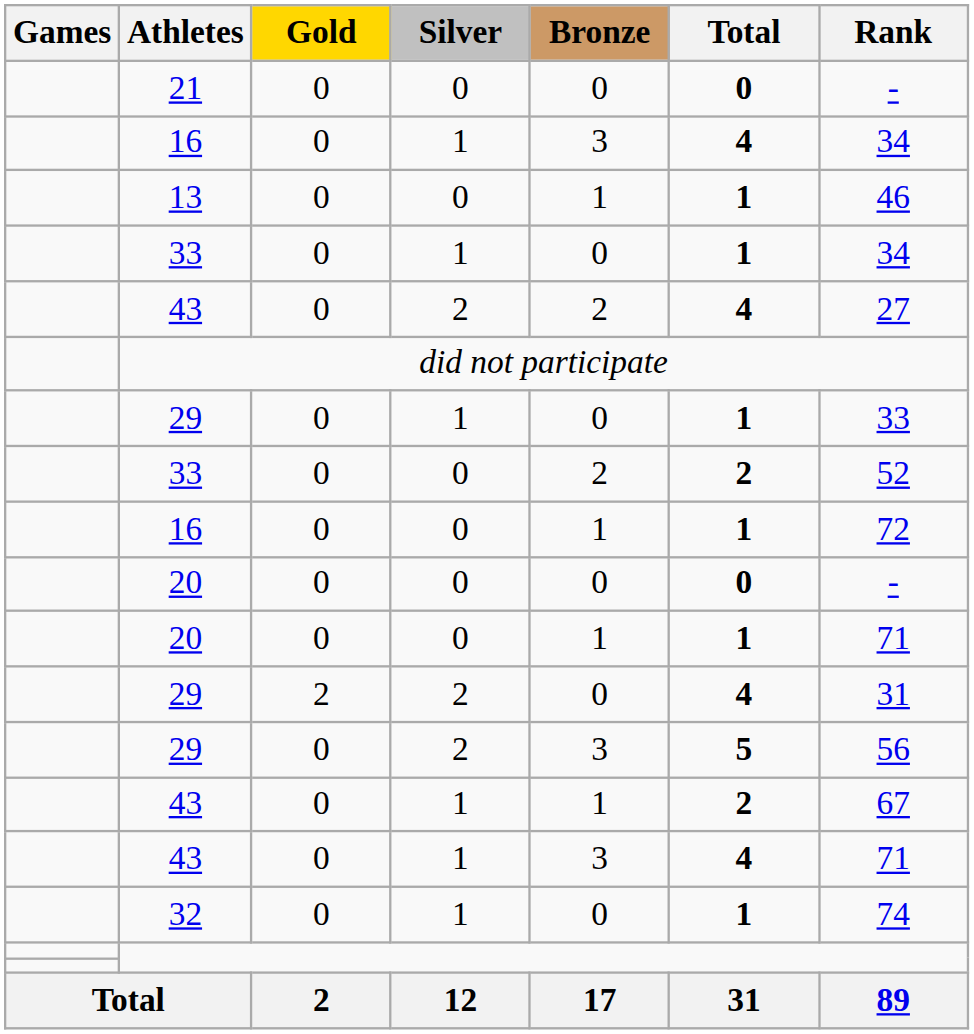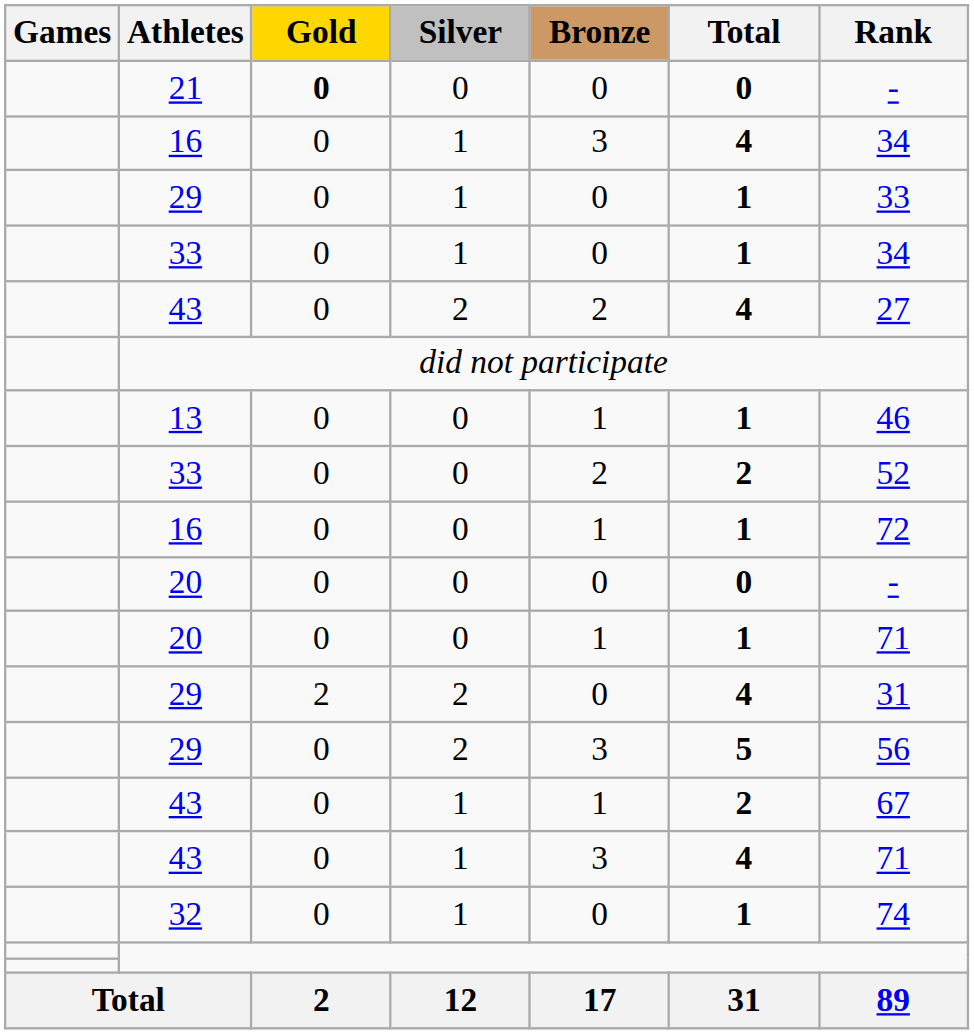 <table class="wikitable" style="text-align:center; font-size:90%;">
 <tr>
 <th>Games</th>
 <th>Athletes</th>
 <td style="background:gold; width:3.7em; font-weight:bold;">Gold</td>
 <td style="background:silver; width:3.7em; font-weight:bold;">Silver</td>
 <td style="background:#cc9966; width:3.7em; font-weight:bold;">Bronze</td>
 <th style="width:4em; font-weight:bold;">Total</th>
 <th style="width:4em; font-weight:bold;">Rank</th>
 </tr>
 <tr>
 <td align=left></td>
 <td><a href='#'>21</a></td>
-<td>0</td>
+<td><strong>0</strong></td>
 <td>0</td>
 <td>0</td>
 <td><strong>0</strong></td>
 <td><a href='#'>-</a></td>
 </tr>
 <tr>
 <td align=left></td>
 <td><a href='#'>16</a></td>
 <td>0</td>
 <td>1</td>
 <td>3</td>
 <td><strong>4</strong></td>
 <td><a href='#'>34</a></td>
 </tr>
 <tr>
 <td align=left></td>
-<td><a href='#'>13</a></td>
-<td>0</td>
+<td><a href='#'>29</a></td>
 <td>0</td>
 <td>1</td>
+<td>0</td>
 <td><strong>1</strong></td>
-<td><a href='#'>46</a></td>
+<td><a href='#'>33</a></td>
 </tr>
 <tr>
 <td align=left></td>
 <td><a href='#'>33</a></td>
 <td>0</td>
 <td>1</td>
 <td>0</td>
 <td><strong>1</strong></td>
 <td><a href='#'>34</a></td>
 </tr>
 <tr>
 <td align=left></td>
 <td><a href='#'>43</a></td>
 <td>0</td>
 <td>2</td>
 <td>2</td>
 <td><strong>4</strong></td>
 <td><a href='#'>27</a></td>
 </tr>
 <tr>
 <td align=left></td>
 <td colspan=6><em>did not participate</em></td>
 </tr>
 <tr>
 <td align=left></td>
-<td><a href='#'>29</a></td>
+<td><a href='#'>13</a></td>
+<td>0</td>
 <td>0</td>
 <td>1</td>
-<td>0</td>
 <td><strong>1</strong></td>
-<td><a href='#'>33</a></td>
+<td><a href='#'>46</a></td>
 </tr>
 <tr>
 <td align=left></td>
 <td><a href='#'>33</a></td>
 <td>0</td>
 <td>0</td>
 <td>2</td>
 <td><strong>2</strong></td>
 <td><a href='#'>52</a></td>
 </tr>
 <tr>
 <td align=left></td>
 <td><a href='#'>16</a></td>
 <td>0</td>
 <td>0</td>
 <td>1</td>
 <td><strong>1</strong></td>
 <td><a href='#'>72</a></td>
 </tr>
 <tr>
 <td align=left></td>
 <td><a href='#'>20</a></td>
 <td>0</td>
 <td>0</td>
 <td>0</td>
 <td><strong>0</strong></td>
 <td><a href='#'>-</a></td>
 </tr>
 <tr>
 <td align=left></td>
 <td><a href='#'>20</a></td>
 <td>0</td>
 <td>0</td>
 <td>1</td>
 <td><strong>1</strong></td>
 <td><a href='#'>71</a></td>
 </tr>
 <tr>
 <td align=left></td>
 <td><a href='#'>29</a></td>
 <td>2</td>
 <td>2</td>
 <td>0</td>
 <td><strong>4</strong></td>
 <td><a href='#'>31</a></td>
 </tr>
 <tr>
 <td align=left></td>
 <td><a href='#'>29</a></td>
 <td>0</td>
 <td>2</td>
 <td>3</td>
 <td><strong>5</strong></td>
 <td><a href='#'>56</a></td>
 </tr>
 <tr>
 <td align=left></td>
 <td><a href='#'>43</a></td>
 <td>0</td>
 <td>1</td>
 <td>1</td>
 <td><strong>2</strong></td>
 <td><a href='#'>67</a></td>
 </tr>
 <tr>
 <td align=left></td>
 <td><a href='#'>43</a></td>
 <td>0</td>
 <td>1</td>
 <td>3</td>
 <td><strong>4</strong></td>
 <td><a href='#'>71</a></td>
 </tr>
 <tr>
 <td align=left></td>
 <td><a href='#'>32</a></td>
 <td>0</td>
 <td>1</td>
 <td>0</td>
 <td><strong>1</strong></td>
 <td><a href='#'>74</a></td>
 </tr>
 <tr>
 <td align=left></td>
 </tr>
 <tr>
 <td align=left></td>
 </tr>
 <tr>
 <th colspan=2>Total</th>
 <th>2</th>
 <th>12</th>
 <th>17</th>
 <th>31</th>
 <th><a href='#'>89</a></th>
 </tr>
 </table>
